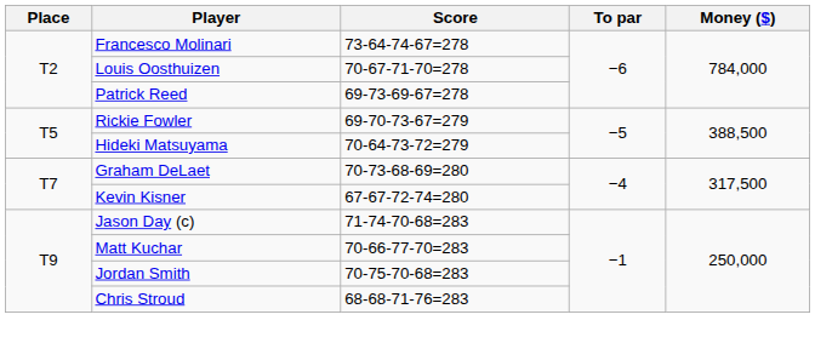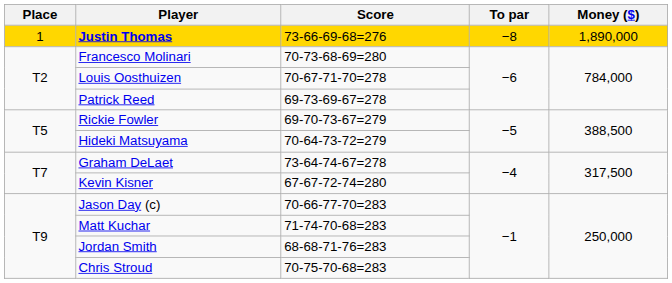 <table class="wikitable" style="width:50em; margin-bottom:0">
 <tr>
 <th>Place</th>
 <th>Player</th>
 <th>Score</th>
 <th>To par</th>
 <th>Money (<a href='#'>$</a>)</th>
 </tr>
+<tr style="background:gold">
+<td align=center>1</td>
+<td> <strong><a href='#'>Justin Thomas</a></strong></td>
+<td>73-66-69-68=276</td>
+<td align=center>−8</td>
+<td align=center>1,890,000</td>
+</tr>
 <tr>
 <td rowspan=3 align=center>T2</td>
 <td> <a href='#'>Francesco Molinari</a></td>
-<td>73-64-74-67=278</td>
+<td>70-73-68-69=280</td>
 <td rowspan=3 align=center>−6</td>
 <td rowspan=3 align=center>784,000</td>
 </tr>
 <tr>
 <td> <a href='#'>Louis Oosthuizen</a></td>
 <td>70-67-71-70=278</td>
 </tr>
 <tr>
 <td> <a href='#'>Patrick Reed</a></td>
 <td>69-73-69-67=278</td>
 </tr>
 <tr>
 <td rowspan=2 align=center>T5</td>
 <td> <a href='#'>Rickie Fowler</a></td>
 <td>69-70-73-67=279</td>
 <td rowspan=2 align=center>−5</td>
 <td rowspan=2 align=center>388,500</td>
 </tr>
 <tr>
 <td> <a href='#'>Hideki Matsuyama</a></td>
 <td>70-64-73-72=279</td>
 </tr>
 <tr>
 <td rowspan=2 align=center>T7</td>
 <td> <a href='#'>Graham DeLaet</a></td>
-<td>70-73-68-69=280</td>
+<td>73-64-74-67=278</td>
 <td rowspan=2 align=center>−4</td>
 <td rowspan=2 align=center>317,500</td>
 </tr>
 <tr>
 <td> <a href='#'>Kevin Kisner</a></td>
 <td>67-67-72-74=280</td>
 </tr>
 <tr>
 <td rowspan=4 align=center>T9</td>
 <td> <a href='#'>Jason Day</a> (c)</td>
-<td>71-74-70-68=283</td>
+<td>70-66-77-70=283</td>
 <td rowspan=4 align=center>−1</td>
 <td rowspan=4 align=center>250,000</td>
 </tr>
 <tr>
 <td> <a href='#'>Matt Kuchar</a></td>
-<td>70-66-77-70=283</td>
+<td>71-74-70-68=283</td>
 </tr>
 <tr>
 <td> <a href='#'>Jordan Smith</a></td>
-<td>70-75-70-68=283</td>
+<td>68-68-71-76=283</td>
 </tr>
 <tr>
 <td> <a href='#'>Chris Stroud</a></td>
-<td>68-68-71-76=283</td>
+<td>70-75-70-68=283</td>
 </tr>
 </table>
